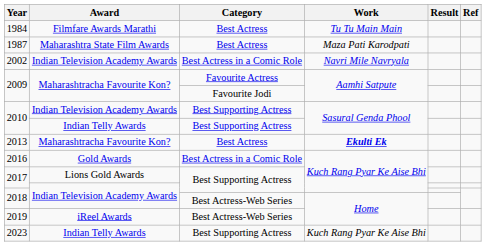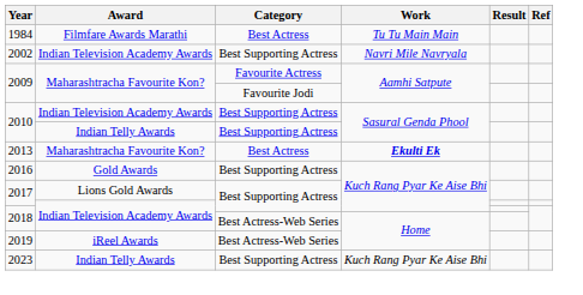 <table class="wikitable sortable" style="text-align:center;">
 <tr>
 <th>Year</th>
 <th>Award</th>
 <th>Category</th>
 <th>Work</th>
 <th>Result</th>
 <th>Ref</th>
 </tr>
 <tr>
 <td>1984</td>
 <td><a href='#'>Filmfare Awards Marathi</a></td>
 <td><a href='#'>Best Actress</a></td>
 <td><em><a href='#'>Tu Tu Main Main</a></em></td>
 <td></td>
 <td></td>
 </tr>
 <tr>
-<td>1987</td>
-<td><a href='#'>Maharashtra State Film Awards</a></td>
-<td><a href='#'>Best Actress</a></td>
-<td><em>Maza Pati Karodpati</em></td>
-<td></td>
-<td></td>
-</tr>
-<tr>
 <td>2002</td>
 <td rowspan="1"><a href='#'>Indian Television Academy Awards</a></td>
-<td><a href='#'>Best Actress in a Comic Role</a></td>
+<td>Best Supporting Actress</td>
 <td><em><a href='#'>Navri Mile Navryala</a></em></td>
 <td></td>
 <td></td>
 </tr>
 <tr>
 <td rowspan="2">2009</td>
 <td rowspan="2"><a href='#'>Maharashtracha Favourite Kon?</a></td>
 <td><a href='#'>Favourite Actress</a></td>
 <td rowspan="2"><em><a href='#'>Aamhi Satpute</a></em></td>
 <td></td>
 <td></td>
 </tr>
 <tr>
 <td>Favourite Jodi</td>
 <td></td>
 <td></td>
 </tr>
 <tr>
 <td rowspan="2">2010</td>
 <td rowspan="1"><a href='#'>Indian Television Academy Awards</a></td>
 <td><a href='#'>Best Supporting Actress</a></td>
 <td rowspan="2"><em><a href='#'>Sasural Genda Phool</a></em></td>
 <td></td>
 <td></td>
 </tr>
 <tr>
 <td><a href='#'>Indian Telly Awards</a></td>
 <td><a href='#'>Best Supporting Actress</a></td>
 <td></td>
 <td></td>
 </tr>
 <tr>
 <td>2013</td>
 <td><a href='#'>Maharashtracha Favourite Kon?</a></td>
 <td><a href='#'>Best Actress</a></td>
 <td><strong><em><a href='#'>Ekulti Ek</a></em></strong></td>
 <td></td>
 <td></td>
 </tr>
 <tr>
 <td>2016</td>
 <td><a href='#'>Gold Awards</a></td>
-<td><a href='#'>Best Actress in a Comic Role</a></td>
+<td>Best Supporting Actress</td>
 <td rowspan="4"><em><a href='#'>Kuch Rang Pyar Ke Aise Bhi</a></em></td>
 <td></td>
 <td></td>
 </tr>
 <tr>
 <td rowspan="2">2017</td>
 <td>Lions Gold Awards</td>
 <td rowspan="3">Best Supporting Actress</td>
 <td></td>
 <td></td>
 </tr>
 <tr>
 <td rowspan="3"><a href='#'>Indian Television Academy Awards</a></td>
 <td></td>
 <td></td>
 </tr>
 <tr>
 <td rowspan="2">2018</td>
 <td></td>
 <td rowspan="2"></td>
 </tr>
 <tr>
 <td>Best Actress-Web Series</td>
 <td rowspan="2"><em><a href='#'>Home</a></em></td>
 <td></td>
 </tr>
 <tr>
 <td>2019</td>
 <td><a href='#'>iReel Awards</a></td>
 <td>Best Actress-Web Series</td>
 <td></td>
 <td></td>
 </tr>
 <tr>
 <td>2023</td>
 <td><a href='#'>Indian Telly Awards</a></td>
 <td>Best Supporting Actress</td>
 <td><em>Kuch Rang Pyar Ke Aise Bhi</em></td>
 <td></td>
 <td></td>
 </tr>
 </table>
